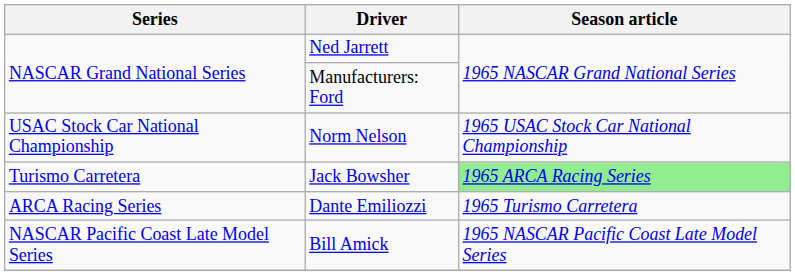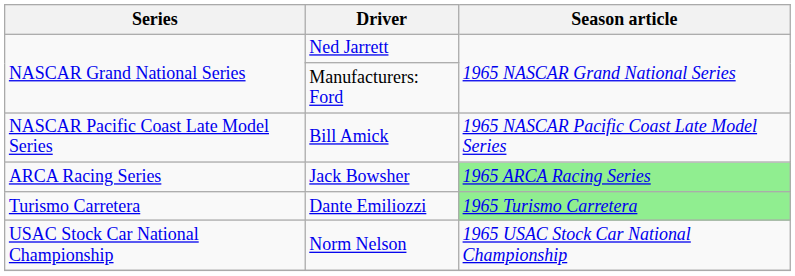 <table class="wikitable" style="font-size: 87%;">
 <tr>
 <th>Series</th>
 <th>Driver</th>
 <th>Season article</th>
 </tr>
 <tr>
 <td rowspan=2><a href='#'>NASCAR Grand National Series</a></td>
 <td> <a href='#'>Ned Jarrett</a></td>
 <td rowspan=2><em><a href='#'>1965 NASCAR Grand National Series</a></em></td>
 </tr>
 <tr>
 <td>Manufacturers:  <a href='#'>Ford</a></td>
 </tr>
 <tr>
+<td><a href='#'>NASCAR Pacific Coast Late Model Series</a></td>
+<td> <a href='#'>Bill Amick</a></td>
+<td><em><a href='#'>1965 NASCAR Pacific Coast Late Model Series</a></em></td>
+</tr>
+<tr>
+<td><a href='#'>ARCA Racing Series</a></td>
+<td> <a href='#'>Jack Bowsher</a></td>
+<td style="background: lightgreen;"><em><a href='#'>1965 ARCA Racing Series</a></em></td>
+</tr>
+<tr>
+<td><a href='#'>Turismo Carretera</a></td>
+<td> <a href='#'>Dante Emiliozzi</a></td>
+<td style="background: lightgreen;"><em><a href='#'>1965 Turismo Carretera</a></em></td>
+</tr>
+<tr>
 <td><a href='#'>USAC Stock Car National Championship</a></td>
 <td> <a href='#'>Norm Nelson</a></td>
 <td><em><a href='#'>1965 USAC Stock Car National Championship</a></em></td>
 </tr>
 <tr>
-<td><a href='#'>Turismo Carretera</a></td>
-<td> <a href='#'>Jack Bowsher</a></td>
-<td style="background: lightgreen;"><em><a href='#'>1965 ARCA Racing Series</a></em></td>
-</tr>
-<tr>
-<td><a href='#'>ARCA Racing Series</a></td>
-<td> <a href='#'>Dante Emiliozzi</a></td>
-<td><em><a href='#'>1965 Turismo Carretera</a></em></td>
-</tr>
-<tr>
-<td><a href='#'>NASCAR Pacific Coast Late Model Series</a></td>
-<td> <a href='#'>Bill Amick</a></td>
-<td><em><a href='#'>1965 NASCAR Pacific Coast Late Model Series</a></em></td>
-</tr>
-<tr>
 </tr>
 </table>
